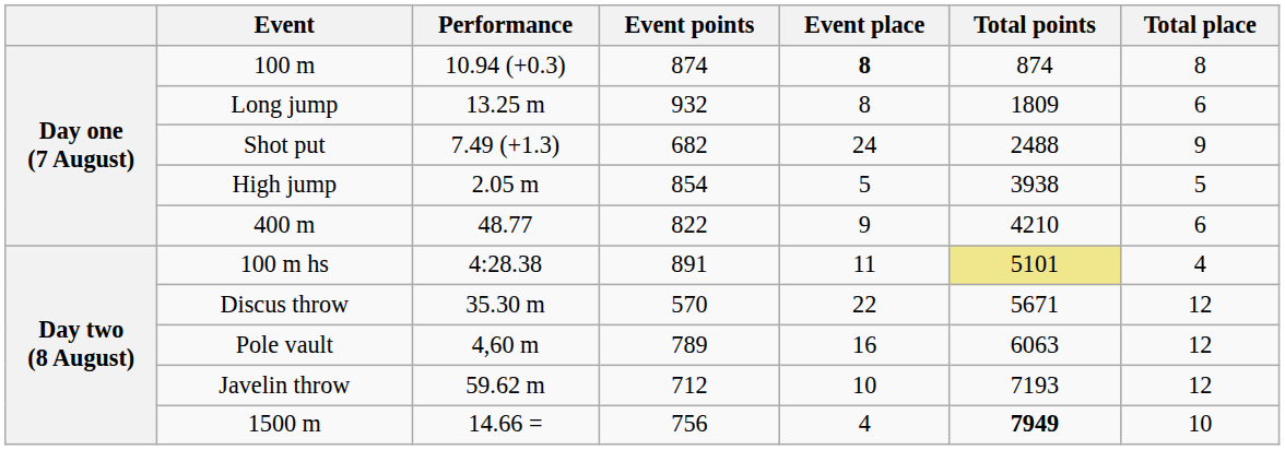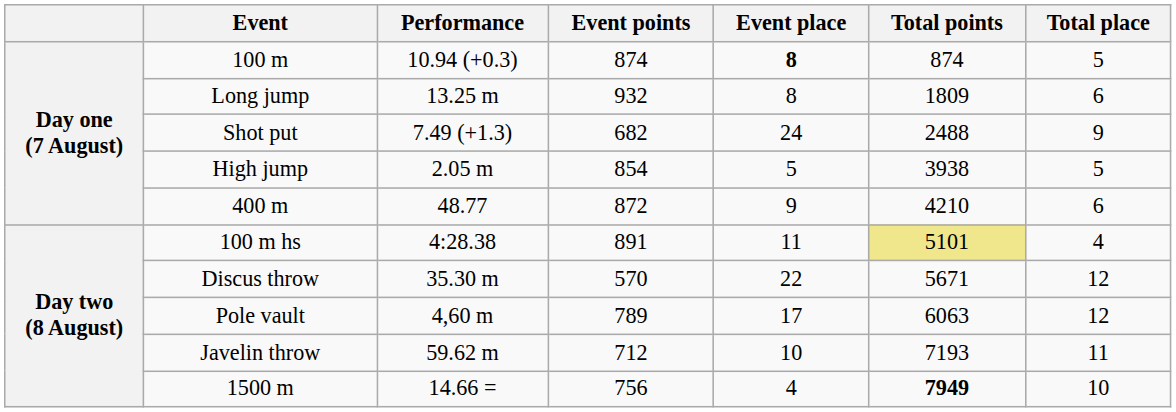 <table class="wikitable" width=60% style="font-size:90%; text-align:center;">
 <tr>
 <th></th>
 <th style=width:20%>Event</th>
 <th>Performance</th>
 <th>Event points</th>
 <th>Event place</th>
 <th>Total points</th>
 <th>Total place</th>
 </tr>
 <tr>
 <th rowspan=5>Day one<br>(7 August)</th>
 <td>100 m</td>
 <td>10.94	(+0.3)</td>
 <td>874</td>
 <td><strong>8</strong></td>
 <td>874</td>
-<td>8</td>
+<td>5</td>
 </tr>
 <tr>
 <td>Long jump</td>
 <td>13.25 m</td>
 <td>932</td>
 <td>8</td>
 <td>1809</td>
 <td>6</td>
 </tr>
 <tr>
 <td>Shot put</td>
 <td>7.49 (+1.3) </td>
 <td>682</td>
 <td>24</td>
 <td>2488</td>
 <td>9</td>
 </tr>
 <tr>
 <td>High jump</td>
 <td>2.05 m </td>
 <td>854</td>
 <td>5</td>
 <td>3938</td>
 <td>5</td>
 </tr>
 <tr>
 <td>400 m</td>
 <td>48.77 </td>
-<td>822</td>
+<td>872</td>
 <td>9</td>
 <td>4210</td>
 <td>6</td>
 </tr>
 <tr>
 <th rowspan=5>Day two<br>(8 August)</th>
 <td>100 m hs</td>
 <td>4:28.38</td>
 <td>891</td>
 <td>11</td>
 <td style="background: khaki;">5101</td>
 <td>4</td>
 </tr>
 <tr>
 <td>Discus throw</td>
 <td>35.30 m</td>
 <td>570</td>
 <td>22</td>
 <td>5671</td>
 <td>12</td>
 </tr>
 <tr>
 <td>Pole vault</td>
 <td>4,60 m </td>
 <td>789</td>
-<td>16</td>
+<td>17</td>
 <td>6063</td>
 <td>12</td>
 </tr>
 <tr>
 <td>Javelin throw</td>
 <td>59.62 m </td>
 <td>712</td>
 <td>10</td>
 <td>7193</td>
-<td>12</td>
+<td>11</td>
 </tr>
 <tr>
 <td>1500 m</td>
 <td>14.66 =</td>
 <td>756</td>
 <td>4</td>
 <td><strong>7949</strong> </td>
 <td>10</td>
 </tr>
 </table>
